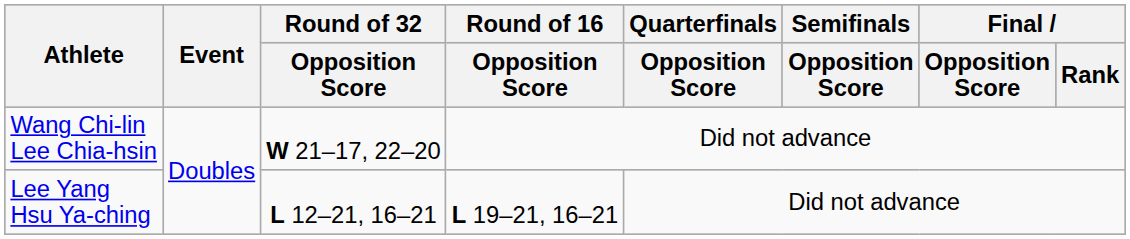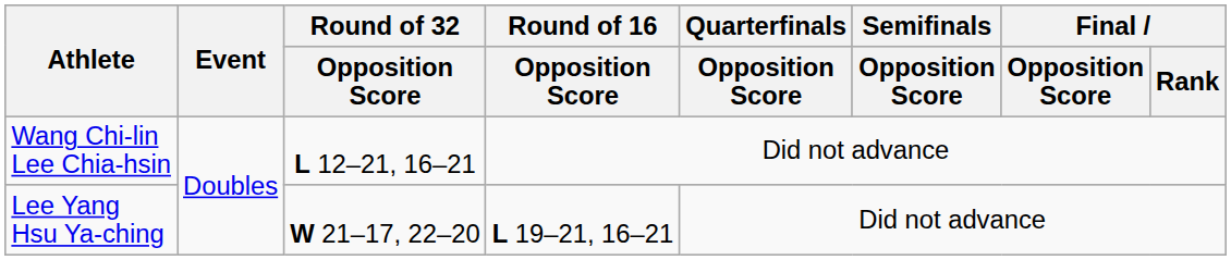 <table class=wikitable style=font-size:90%;text-align:center>
 <tr>
 <th rowspan="2">Athlete</th>
 <th rowspan="2">Event</th>
 <th>Round of 32</th>
 <th>Round of 16</th>
 <th>Quarterfinals</th>
 <th>Semifinals</th>
 <th colspan="2">Final / </th>
 </tr>
 <tr>
 <th>Opposition<br>Score</th>
 <th>Opposition<br>Score</th>
 <th>Opposition<br>Score</th>
 <th>Opposition<br>Score</th>
 <th>Opposition<br>Score</th>
 <th>Rank</th>
 </tr>
 <tr>
 <td align=left><a href='#'>Wang Chi-lin</a> <br> <a href='#'>Lee Chia-hsin</a></td>
 <td align=center rowspan=2><a href='#'>Doubles</a></td>
-<td><br><strong>W</strong> 21–17, 22–20</td>
+<td><br><strong>L</strong> 12–21, 16–21</td>
 <td colspan="5">Did not advance</td>
 </tr>
 <tr>
 <td align=left><a href='#'>Lee Yang</a> <br> <a href='#'>Hsu Ya-ching</a></td>
-<td><br><strong>L</strong> 12–21, 16–21</td>
+<td><br><strong>W</strong> 21–17, 22–20</td>
 <td><br><strong>L</strong> 19–21, 16–21</td>
 <td colspan="4">Did not advance</td>
 </tr>
 </table>
